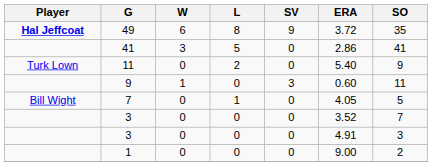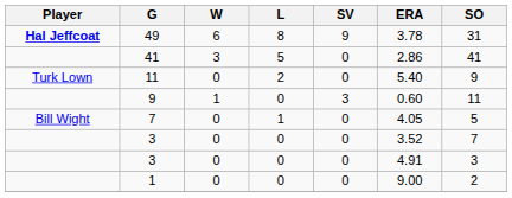 <table class="wikitable sortable">
 <tr>
 <th bgcolor="#DDDDFF" width="16%">Player</th>
 <th bgcolor="#DDDDFF" width="9%">G</th>
 <th bgcolor="#DDDDFF" width="9%">W</th>
 <th bgcolor="#DDDDFF" width="9%">L</th>
 <th bgcolor="#DDDDFF" width="9%">SV</th>
 <th bgcolor="#DDDDFF" width="9%">ERA</th>
 <th bgcolor="#DDDDFF" width="9%">SO</th>
 </tr>
 <tr align="center">
 <td><strong><a href='#'>Hal Jeffcoat</a></strong></td>
 <td>49</td>
 <td>6</td>
 <td>8</td>
 <td>9</td>
-<td>3.72</td>
-<td>35</td>
+<td>3.78</td>
+<td>31</td>
 </tr>
 <tr align="center">
 <td></td>
 <td>41</td>
 <td>3</td>
 <td>5</td>
 <td>0</td>
 <td>2.86</td>
 <td>41</td>
 </tr>
 <tr align="center">
 <td><a href='#'>Turk Lown</a></td>
 <td>11</td>
 <td>0</td>
 <td>2</td>
 <td>0</td>
 <td>5.40</td>
 <td>9</td>
 </tr>
 <tr align="center">
 <td></td>
 <td>9</td>
 <td>1</td>
 <td>0</td>
 <td>3</td>
 <td>0.60</td>
 <td>11</td>
 </tr>
 <tr align="center">
 <td><a href='#'>Bill Wight</a></td>
 <td>7</td>
 <td>0</td>
 <td>1</td>
 <td>0</td>
 <td>4.05</td>
 <td>5</td>
 </tr>
 <tr align="center">
 <td></td>
 <td>3</td>
 <td>0</td>
 <td>0</td>
 <td>0</td>
 <td>3.52</td>
 <td>7</td>
 </tr>
 <tr align="center">
 <td></td>
 <td>3</td>
 <td>0</td>
 <td>0</td>
 <td>0</td>
 <td>4.91</td>
 <td>3</td>
 </tr>
 <tr align="center">
 <td></td>
 <td>1</td>
 <td>0</td>
 <td>0</td>
 <td>0</td>
 <td>9.00</td>
 <td>2</td>
 </tr>
 <tr align="center">
 </tr>
 </table>
